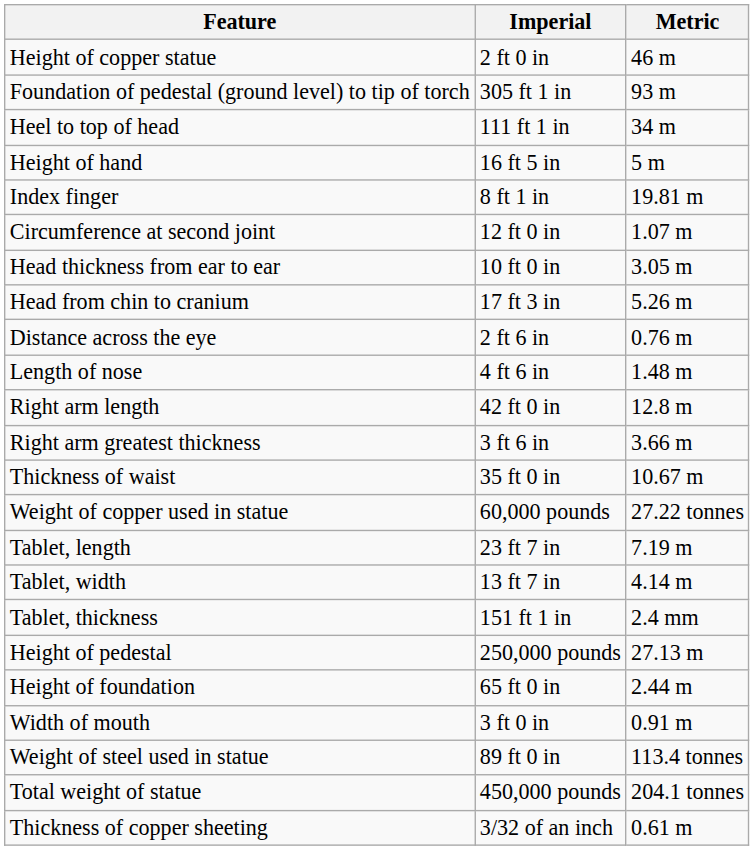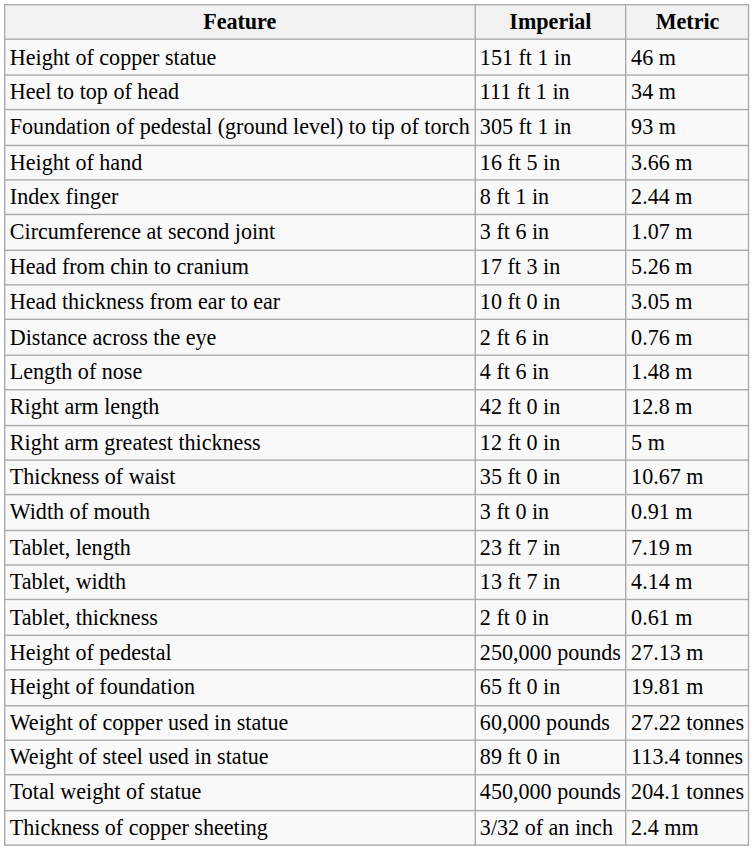 <table class="wikitable">
 <tr>
 <th>Feature</th>
 <th>Imperial</th>
 <th>Metric</th>
 </tr>
 <tr>
 <td>Height of copper statue</td>
-<td>2 ft 0 in</td>
+<td>151 ft 1 in</td>
 <td>46 m</td>
+</tr>
+<tr>
+<td>Heel to top of head</td>
+<td>111 ft 1 in</td>
+<td>34 m</td>
 </tr>
 <tr>
 <td>Foundation of pedestal (ground level) to tip of torch</td>
 <td>305 ft 1 in</td>
 <td>93 m</td>
 </tr>
 <tr>
-<td>Heel to top of head</td>
-<td>111 ft 1 in</td>
-<td>34 m</td>
-</tr>
-<tr>
 <td>Height of hand</td>
 <td>16 ft 5 in</td>
-<td>5 m</td>
+<td>3.66 m</td>
 </tr>
 <tr>
 <td>Index finger</td>
 <td>8 ft 1 in</td>
-<td>19.81 m</td>
+<td>2.44 m</td>
 </tr>
 <tr>
 <td>Circumference at second joint</td>
-<td>12 ft 0 in</td>
+<td>3 ft 6 in</td>
 <td>1.07 m</td>
+</tr>
+<tr>
+<td>Head from chin to cranium</td>
+<td>17 ft 3 in</td>
+<td>5.26 m</td>
 </tr>
 <tr>
 <td>Head thickness from ear to ear</td>
 <td>10 ft 0 in</td>
 <td>3.05 m</td>
-</tr>
-<tr>
-<td>Head from chin to cranium</td>
-<td>17 ft 3 in</td>
-<td>5.26 m</td>
 </tr>
 <tr>
 <td>Distance across the eye</td>
 <td>2 ft 6 in</td>
 <td>0.76 m</td>
 </tr>
 <tr>
 <td>Length of nose</td>
 <td>4 ft 6 in</td>
 <td>1.48 m</td>
 </tr>
 <tr>
 <td>Right arm length</td>
 <td>42 ft 0 in</td>
 <td>12.8 m</td>
 </tr>
 <tr>
 <td>Right arm greatest thickness</td>
-<td>3 ft 6 in</td>
-<td>3.66 m</td>
+<td>12 ft 0 in</td>
+<td>5 m</td>
 </tr>
 <tr>
 <td>Thickness of waist</td>
 <td>35 ft 0 in</td>
 <td>10.67 m</td>
 </tr>
 <tr>
-<td>Weight of copper used in statue</td>
-<td>60,000 pounds</td>
-<td>27.22 tonnes</td>
+<td>Width of mouth</td>
+<td>3 ft 0 in</td>
+<td>0.91 m</td>
 </tr>
 <tr>
 <td>Tablet, length</td>
 <td>23 ft 7 in</td>
 <td>7.19 m</td>
 </tr>
 <tr>
 <td>Tablet, width</td>
 <td>13 ft 7 in</td>
 <td>4.14 m</td>
 </tr>
 <tr>
 <td>Tablet, thickness</td>
-<td>151 ft 1 in</td>
-<td>2.4 mm</td>
+<td>2 ft 0 in</td>
+<td>0.61 m</td>
 </tr>
 <tr>
 <td>Height of pedestal</td>
 <td>250,000 pounds</td>
 <td>27.13 m</td>
 </tr>
 <tr>
 <td>Height of foundation</td>
 <td>65 ft 0 in</td>
-<td>2.44 m</td>
+<td>19.81 m</td>
 </tr>
 <tr>
-<td>Width of mouth</td>
-<td>3 ft 0 in</td>
-<td>0.91 m</td>
+<td>Weight of copper used in statue</td>
+<td>60,000 pounds</td>
+<td>27.22 tonnes</td>
 </tr>
 <tr>
 <td>Weight of steel used in statue</td>
 <td>89 ft 0 in</td>
 <td>113.4 tonnes</td>
 </tr>
 <tr>
 <td>Total weight of statue</td>
 <td>450,000 pounds</td>
 <td>204.1 tonnes</td>
 </tr>
 <tr>
 <td>Thickness of copper sheeting</td>
 <td>3/32 of an inch</td>
-<td>0.61 m</td>
+<td>2.4 mm</td>
 </tr>
 </table>
